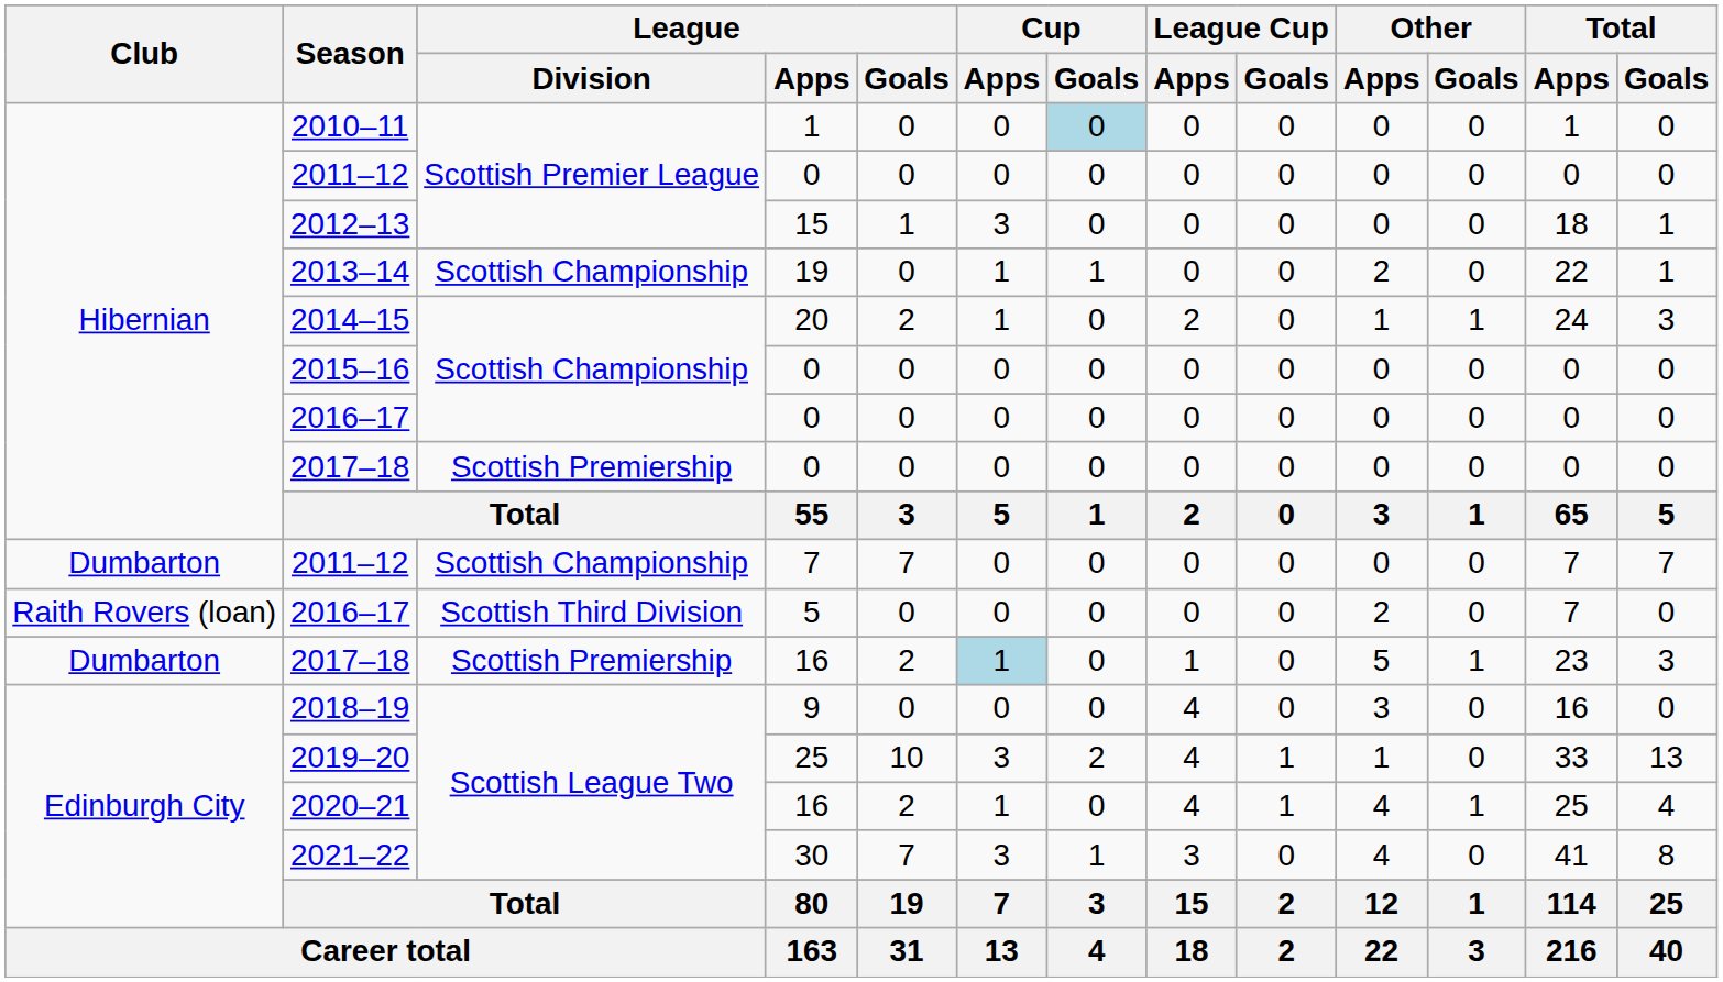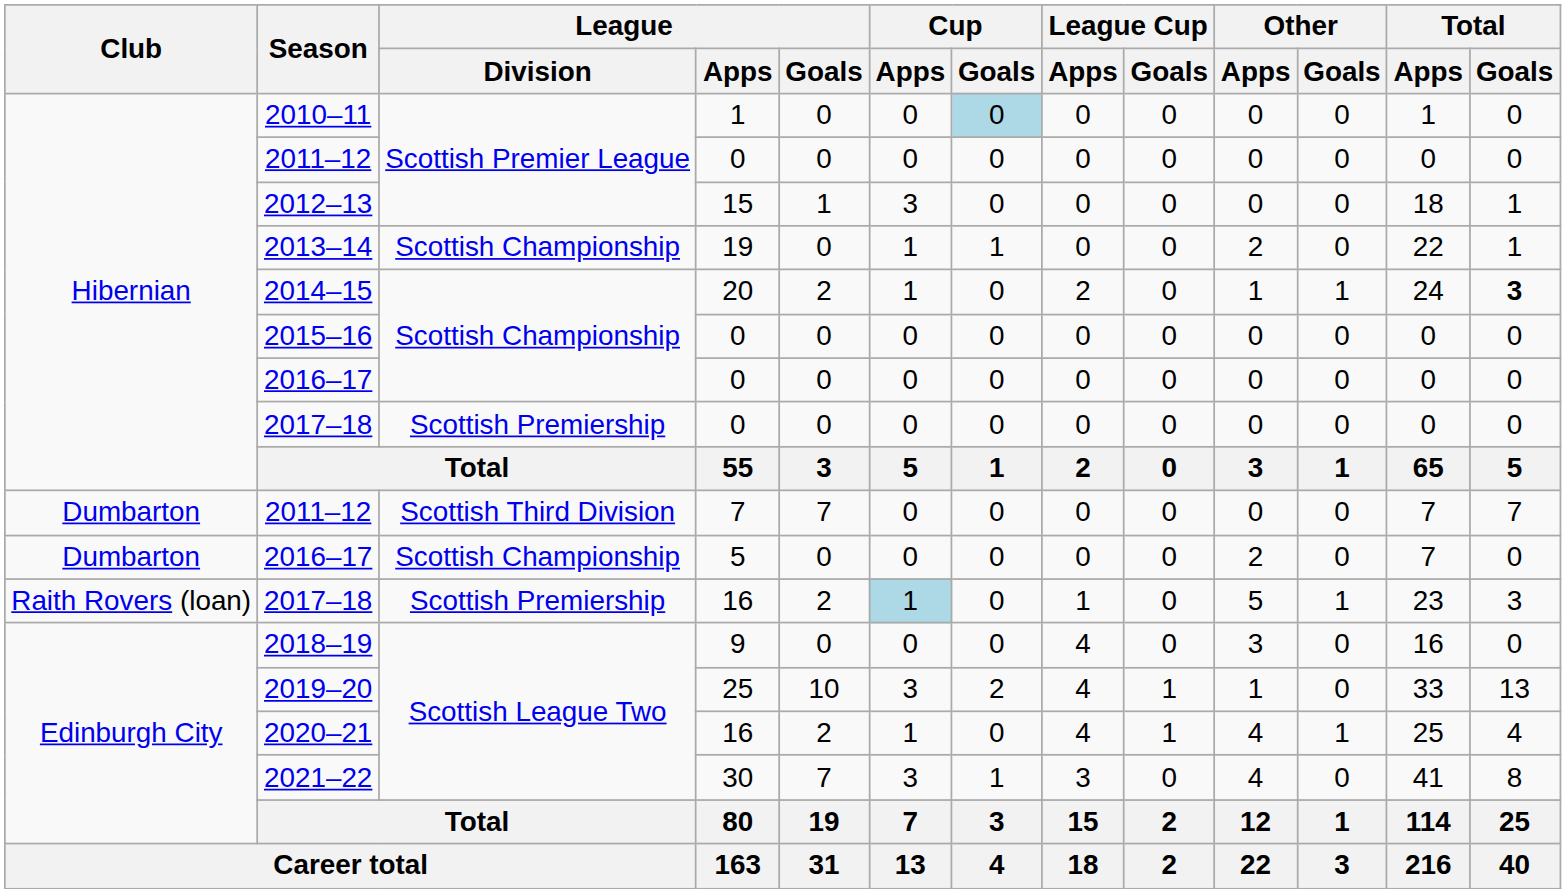 <table class="wikitable" style="text-align:center">
 <tr>
 <th rowspan="2">Club</th>
 <th rowspan="2">Season</th>
 <th colspan="3">League</th>
 <th colspan="2">Cup</th>
 <th colspan="2">League Cup</th>
 <th colspan="2">Other</th>
 <th colspan="2">Total</th>
 </tr>
 <tr>
 <th>Division</th>
 <th>Apps</th>
 <th>Goals</th>
 <th>Apps</th>
 <th>Goals</th>
 <th>Apps</th>
 <th>Goals</th>
 <th>Apps</th>
 <th>Goals</th>
 <th>Apps</th>
 <th>Goals</th>
 </tr>
 <tr>
 <td rowspan=9><a href='#'>Hibernian</a></td>
 <td><a href='#'>2010–11</a></td>
 <td rowspan="3"><a href='#'>Scottish Premier League</a></td>
 <td>1</td>
 <td>0</td>
 <td>0</td>
 <td style="background: lightblue;">0</td>
 <td>0</td>
 <td>0</td>
 <td>0</td>
 <td>0</td>
 <td>1</td>
 <td>0</td>
 </tr>
 <tr>
 <td><a href='#'>2011–12</a></td>
 <td>0</td>
 <td>0</td>
 <td>0</td>
 <td>0</td>
 <td>0</td>
 <td>0</td>
 <td>0</td>
 <td>0</td>
 <td>0</td>
 <td>0</td>
 </tr>
 <tr>
 <td><a href='#'>2012–13</a></td>
 <td>15</td>
 <td>1</td>
 <td>3</td>
 <td>0</td>
 <td>0</td>
 <td>0</td>
 <td>0</td>
 <td>0</td>
 <td>18</td>
 <td>1</td>
 </tr>
 <tr>
 <td><a href='#'>2013–14</a></td>
 <td><a href='#'>Scottish Championship</a></td>
 <td>19</td>
 <td>0</td>
 <td>1</td>
 <td>1</td>
 <td>0</td>
 <td>0</td>
 <td>2</td>
 <td>0</td>
 <td>22</td>
 <td>1</td>
 </tr>
 <tr>
 <td><a href='#'>2014–15</a></td>
 <td rowspan="3"><a href='#'>Scottish Championship</a></td>
 <td>20</td>
 <td>2</td>
 <td>1</td>
 <td>0</td>
 <td>2</td>
 <td>0</td>
 <td>1</td>
 <td>1</td>
 <td>24</td>
-<td>3</td>
+<td><strong>3</strong></td>
 </tr>
 <tr>
 <td><a href='#'>2015–16</a></td>
 <td>0</td>
 <td>0</td>
 <td>0</td>
 <td>0</td>
 <td>0</td>
 <td>0</td>
 <td>0</td>
 <td>0</td>
 <td>0</td>
 <td>0</td>
 </tr>
 <tr>
 <td><a href='#'>2016–17</a></td>
 <td>0</td>
 <td>0</td>
 <td>0</td>
 <td>0</td>
 <td>0</td>
 <td>0</td>
 <td>0</td>
 <td>0</td>
 <td>0</td>
 <td>0</td>
 </tr>
 <tr>
 <td><a href='#'>2017–18</a></td>
 <td><a href='#'>Scottish Premiership</a></td>
 <td>0</td>
 <td>0</td>
 <td>0</td>
 <td>0</td>
 <td>0</td>
 <td>0</td>
 <td>0</td>
 <td>0</td>
 <td>0</td>
 <td>0</td>
 </tr>
 <tr>
 <th colspan="2">Total</th>
 <th>55</th>
 <th>3</th>
 <th>5</th>
 <th>1</th>
 <th>2</th>
 <th>0</th>
 <th>3</th>
 <th>1</th>
 <th>65</th>
 <th>5</th>
 </tr>
 <tr>
 <td><a href='#'>Dumbarton</a></td>
 <td><a href='#'>2011–12</a></td>
-<td><a href='#'>Scottish Championship</a></td>
+<td><a href='#'>Scottish Third Division</a></td>
 <td>7</td>
 <td>7</td>
 <td>0</td>
 <td>0</td>
 <td>0</td>
 <td>0</td>
 <td>0</td>
 <td>0</td>
 <td>7</td>
 <td>7</td>
 </tr>
 <tr>
-<td><a href='#'>Raith Rovers</a> (loan)</td>
+<td><a href='#'>Dumbarton</a></td>
 <td><a href='#'>2016–17</a></td>
-<td><a href='#'>Scottish Third Division</a></td>
+<td><a href='#'>Scottish Championship</a></td>
 <td>5</td>
 <td>0</td>
 <td>0</td>
 <td>0</td>
 <td>0</td>
 <td>0</td>
 <td>2</td>
 <td>0</td>
 <td>7</td>
 <td>0</td>
 </tr>
 <tr>
-<td><a href='#'>Dumbarton</a></td>
+<td><a href='#'>Raith Rovers</a> (loan)</td>
 <td><a href='#'>2017–18</a></td>
 <td><a href='#'>Scottish Premiership</a></td>
 <td>16</td>
 <td>2</td>
 <td style="background: lightblue;">1</td>
 <td>0</td>
 <td>1</td>
 <td>0</td>
 <td>5</td>
 <td>1</td>
 <td>23</td>
 <td>3</td>
 </tr>
 <tr>
 <td rowspan=5><a href='#'>Edinburgh City</a></td>
 <td><a href='#'>2018–19</a></td>
 <td rowspan=4><a href='#'>Scottish League Two</a></td>
 <td>9</td>
 <td>0</td>
 <td>0</td>
 <td>0</td>
 <td>4</td>
 <td>0</td>
 <td>3</td>
 <td>0</td>
 <td>16</td>
 <td>0</td>
 </tr>
 <tr>
 <td><a href='#'>2019–20</a></td>
 <td>25</td>
 <td>10</td>
 <td>3</td>
 <td>2</td>
 <td>4</td>
 <td>1</td>
 <td>1</td>
 <td>0</td>
 <td>33</td>
 <td>13</td>
 </tr>
 <tr>
 <td><a href='#'>2020–21</a></td>
 <td>16</td>
 <td>2</td>
 <td>1</td>
 <td>0</td>
 <td>4</td>
 <td>1</td>
 <td>4</td>
 <td>1</td>
 <td>25</td>
 <td>4</td>
 </tr>
 <tr>
 <td><a href='#'>2021–22</a></td>
 <td>30</td>
 <td>7</td>
 <td>3</td>
 <td>1</td>
 <td>3</td>
 <td>0</td>
 <td>4</td>
 <td>0</td>
 <td>41</td>
 <td>8</td>
 </tr>
 <tr>
 <th colspan="2">Total</th>
 <th>80</th>
 <th>19</th>
 <th>7</th>
 <th>3</th>
 <th>15</th>
 <th>2</th>
 <th>12</th>
 <th>1</th>
 <th>114</th>
 <th>25</th>
 </tr>
 <tr>
 <th colspan="3">Career total</th>
 <th>163</th>
 <th>31</th>
 <th>13</th>
 <th>4</th>
 <th>18</th>
 <th>2</th>
 <th>22</th>
 <th>3</th>
 <th>216</th>
 <th>40</th>
 </tr>
 </table>
